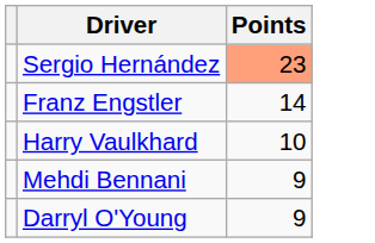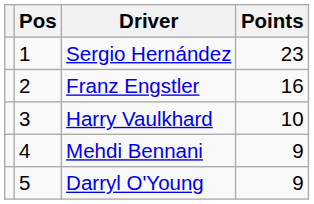 <table class="wikitable" style="font-size: 95%;">
 <tr>
 <th></th>
+<th>Pos</th>
 <th>Driver</th>
 <th>Points</th>
 </tr>
 <tr>
 <td align="left"></td>
+<td>1</td>
 <td> <a href='#'>Sergio Hernández</a></td>
-<td align="right" style="background: lightsalmon;">23</td>
+<td align="right">23</td>
 </tr>
 <tr>
 <td align="left"></td>
+<td>2</td>
 <td> <a href='#'>Franz Engstler</a></td>
-<td align="right">14</td>
+<td align="right">16</td>
 </tr>
 <tr>
 <td align="left"></td>
+<td>3</td>
 <td> <a href='#'>Harry Vaulkhard</a></td>
 <td align="right">10</td>
 </tr>
 <tr>
 <td align="left"></td>
+<td>4</td>
 <td> <a href='#'>Mehdi Bennani</a></td>
 <td align="right">9</td>
 </tr>
 <tr>
 <td align="left"></td>
+<td>5</td>
 <td> <a href='#'>Darryl O'Young</a></td>
 <td align="right">9</td>
 </tr>
 </table>
